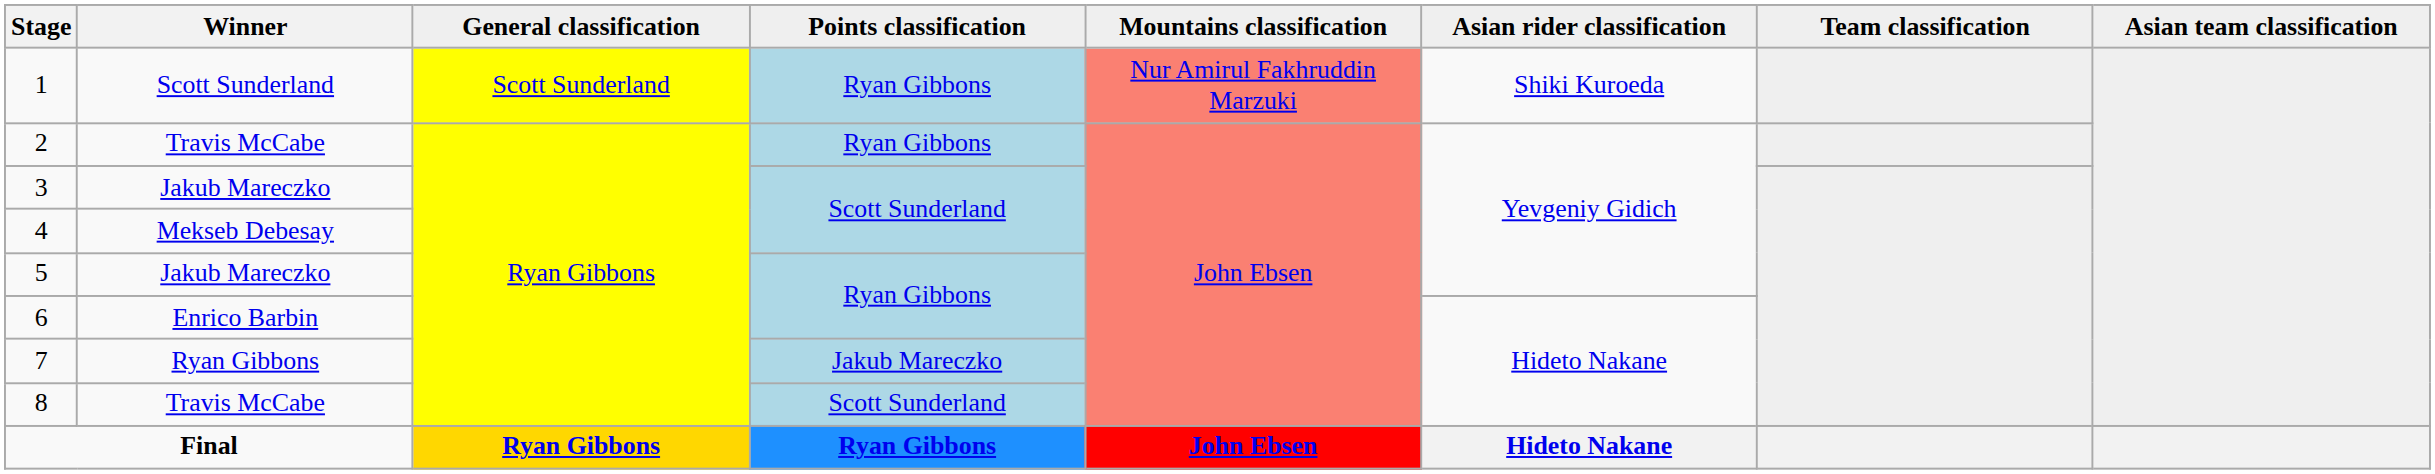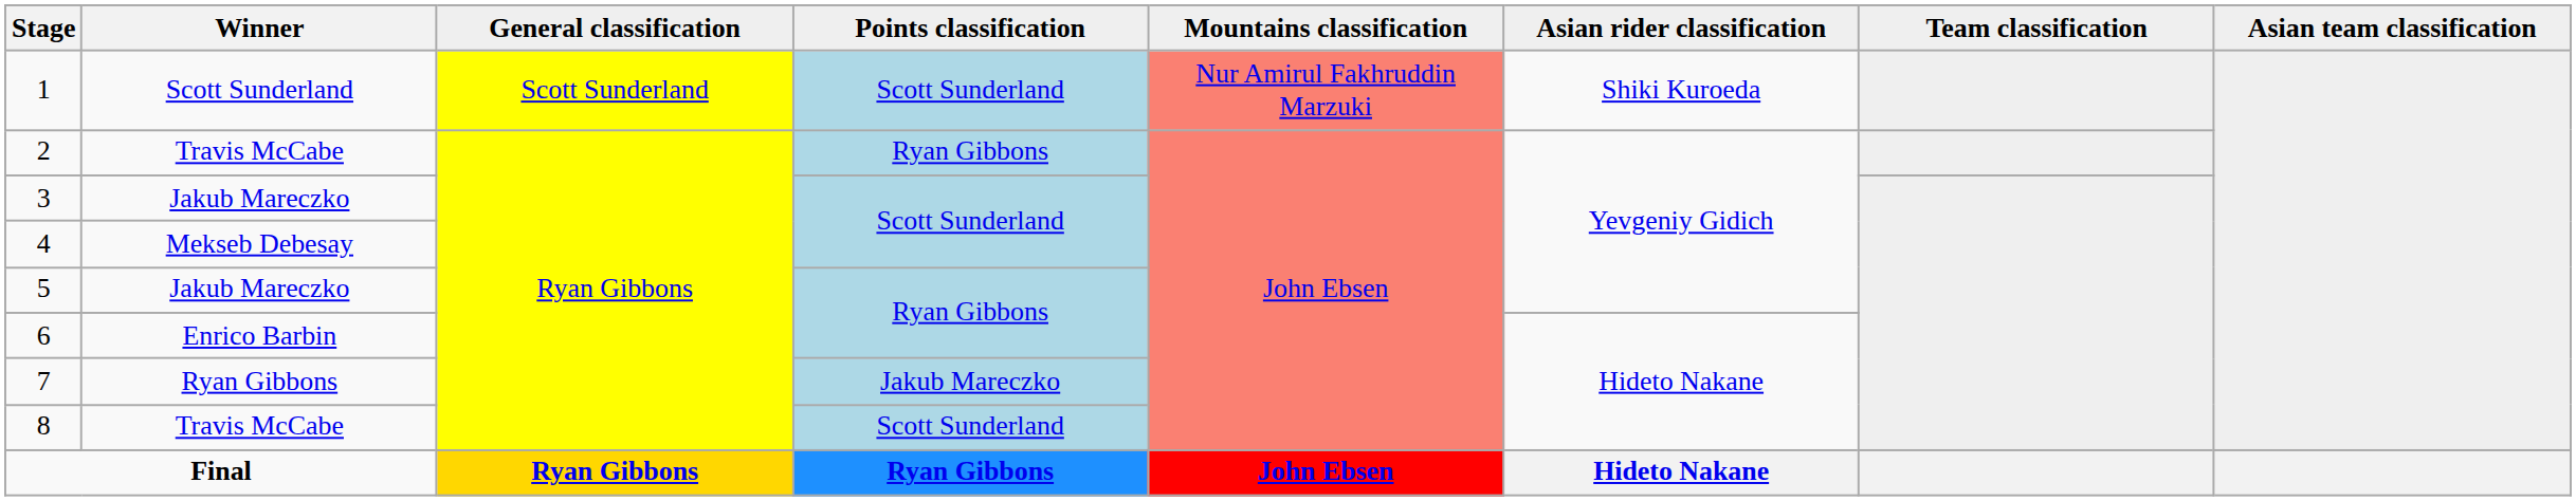 <table class="wikitable" style="text-align: center; font-size:smaller;">
 <tr>
 <th width="1%">Stage</th>
 <th width="14%">Winner</th>
 <th style="background:#EFEFEF;" width="14%">General classification<br></th>
 <th style="background:#EFEFEF;" width="14%">Points classification<br></th>
 <th style="background:#EFEFEF;" width="14%">Mountains classification<br></th>
 <th style="background:#EFEFEF;" width="14%">Asian rider classification<br></th>
 <th style="background:#EFEFEF;" width="14%">Team classification</th>
 <th style="background:#EFEFEF;" width="14%">Asian team classification</th>
 </tr>
 <tr>
 <td>1</td>
 <td><a href='#'>Scott Sunderland</a></td>
 <td style="background-color:yellow"><a href='#'>Scott Sunderland</a></td>
-<td style="background-color:lightblue"><a href='#'>Ryan Gibbons</a></td>
+<td style="background-color:lightblue"><a href='#'>Scott Sunderland</a></td>
 <td style="background-color:salmon"><a href='#'>Nur Amirul Fakhruddin Marzuki</a></td>
 <td style="background-color:offwhite"><a href='#'>Shiki Kuroeda</a></td>
 <td style="background:#EFEFEF;"></td>
 <td style="background:#EFEFEF;" rowspan=8></td>
 </tr>
 <tr>
 <td>2</td>
 <td><a href='#'>Travis McCabe</a></td>
 <td style="background-color:yellow" rowspan=7><a href='#'>Ryan Gibbons</a></td>
 <td style="background-color:lightblue"><a href='#'>Ryan Gibbons</a></td>
 <td style="background-color:salmon" rowspan=7><a href='#'>John Ebsen</a></td>
 <td style="background-color:offwhite" rowspan=4><a href='#'>Yevgeniy Gidich</a></td>
 <td style="background:#EFEFEF;"></td>
 </tr>
 <tr>
 <td>3</td>
 <td><a href='#'>Jakub Mareczko</a></td>
 <td style="background-color:lightblue" rowspan=2><a href='#'>Scott Sunderland</a></td>
 <td style="background:#EFEFEF;" rowspan=6></td>
 </tr>
 <tr>
 <td>4</td>
 <td><a href='#'>Mekseb Debesay</a></td>
 </tr>
 <tr>
 <td>5</td>
 <td><a href='#'>Jakub Mareczko</a></td>
 <td style="background-color:lightblue" rowspan=2><a href='#'>Ryan Gibbons</a></td>
 </tr>
 <tr>
 <td>6</td>
 <td><a href='#'>Enrico Barbin</a></td>
 <td style="background-color:offwhite" rowspan=3><a href='#'>Hideto Nakane</a></td>
 </tr>
 <tr>
 <td>7</td>
 <td><a href='#'>Ryan Gibbons</a></td>
 <td style="background-color:lightblue"><a href='#'>Jakub Mareczko</a></td>
 </tr>
 <tr>
 <td>8</td>
 <td><a href='#'>Travis McCabe</a></td>
 <td style="background-color:lightblue"><a href='#'>Scott Sunderland</a></td>
 </tr>
 <tr>
 <td colspan="2"><strong>Final</strong></td>
 <th style="background:gold"><a href='#'>Ryan Gibbons</a></th>
 <th style="background:dodgerblue"><a href='#'>Ryan Gibbons</a></th>
 <th style="background:red"><a href='#'>John Ebsen</a></th>
 <th><a href='#'>Hideto Nakane</a></th>
 <th></th>
 <th></th>
 </tr>
 </table>
